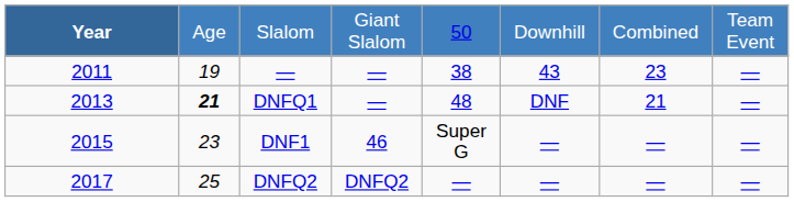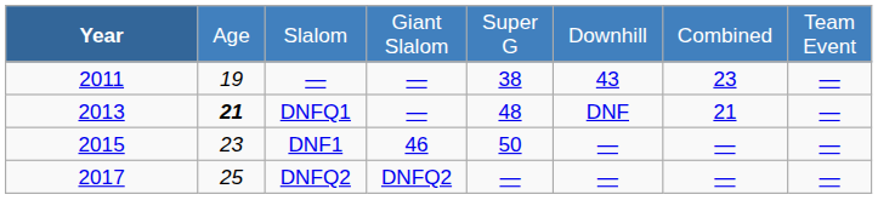 <table class="wikitable" style="font-size:95%; text-align:center; border:grey solid 1px; border-collapse:collapse;" width="50%">
 <tr style="background-color:#369; color:white;">
 <td rowspan="2" colspan="1" width="15%"><strong>Year</strong></td>
 </tr>
 <tr style="background-color:#4180be; color:white;">
 <td width="5%">Age</td>
 <td width="5%">Slalom</td>
 <td width="5%">Giant<br>Slalom</td>
-<td><a href='#'>50</a></td>
+<td width="5%">Super G</td>
 <td width="5%">Downhill</td>
 <td width="5%">Combined</td>
 <td width="5%">Team Event</td>
 </tr>
 <tr style="background-color:#8CB2D8; color:white;">
 </tr>
 <tr>
 <td><a href='#'>2011</a></td>
 <td><em>19</em></td>
 <td><a href='#'>—</a></td>
 <td><a href='#'>—</a></td>
 <td><a href='#'>38</a></td>
 <td><a href='#'>43</a></td>
 <td><a href='#'>23</a></td>
 <td><a href='#'>—</a></td>
 </tr>
 <tr>
 <td><a href='#'>2013</a></td>
 <td><strong><em>21</em></strong></td>
 <td><a href='#'>DNFQ1</a></td>
 <td><a href='#'>—</a></td>
 <td><a href='#'>48</a></td>
 <td><a href='#'>DNF</a></td>
 <td><a href='#'>21</a></td>
 <td><a href='#'>—</a></td>
 </tr>
 <tr>
 <td><a href='#'>2015</a></td>
 <td><em>23</em></td>
 <td><a href='#'>DNF1</a></td>
 <td><a href='#'>46</a></td>
-<td width="5%">Super G</td>
+<td><a href='#'>50</a></td>
 <td><a href='#'>—</a></td>
 <td><a href='#'>—</a></td>
 <td><a href='#'>—</a></td>
 </tr>
 <tr>
 <td><a href='#'>2017</a></td>
 <td><em>25</em></td>
 <td><a href='#'>DNFQ2</a></td>
 <td><a href='#'>DNFQ2</a></td>
 <td><a href='#'>—</a></td>
 <td><a href='#'>—</a></td>
 <td><a href='#'>—</a></td>
 <td><a href='#'>—</a></td>
 </tr>
 </table>
